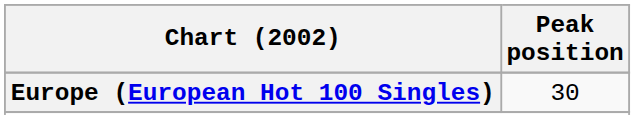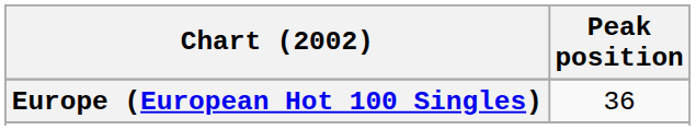 <table class="wikitable sortable plainrowheaders" style="text-align:center">
 <tr>
 <th scope="col">Chart (2002)</th>
 <th scope="col">Peak<br>position</th>
 </tr>
 <tr>
 </tr>
 <tr>
 </tr>
 <tr>
 </tr>
 <tr>
 </tr>
 <tr>
 </tr>
 <tr>
 <th scope="row">Europe (<a href='#'>European Hot 100 Singles</a>)</th>
-<td>30</td>
+<td>36</td>
 </tr>
 <tr>
 </tr>
 <tr>
 </tr>
 <tr>
 </tr>
 <tr>
 </tr>
 <tr>
 </tr>
 <tr>
 </tr>
 <tr>
 </tr>
 <tr>
 </tr>
 <tr>
 </tr>
 <tr>
 </tr>
 <tr>
 </tr>
 <tr>
 </tr>
 <tr>
 </tr>
 <tr>
 </tr>
 </table>
